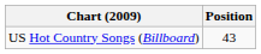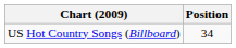 <table class="wikitable sortable">
 <tr>
 <th scope="col">Chart (2009)</th>
 <th scope="col">Position</th>
 </tr>
 <tr>
 <td>US <a href='#'>Hot Country Songs</a> (<em><a href='#'>Billboard</a></em>)</td>
-<td align="center">43</td>
+<td align="center">34</td>
 </tr>
 </table>
